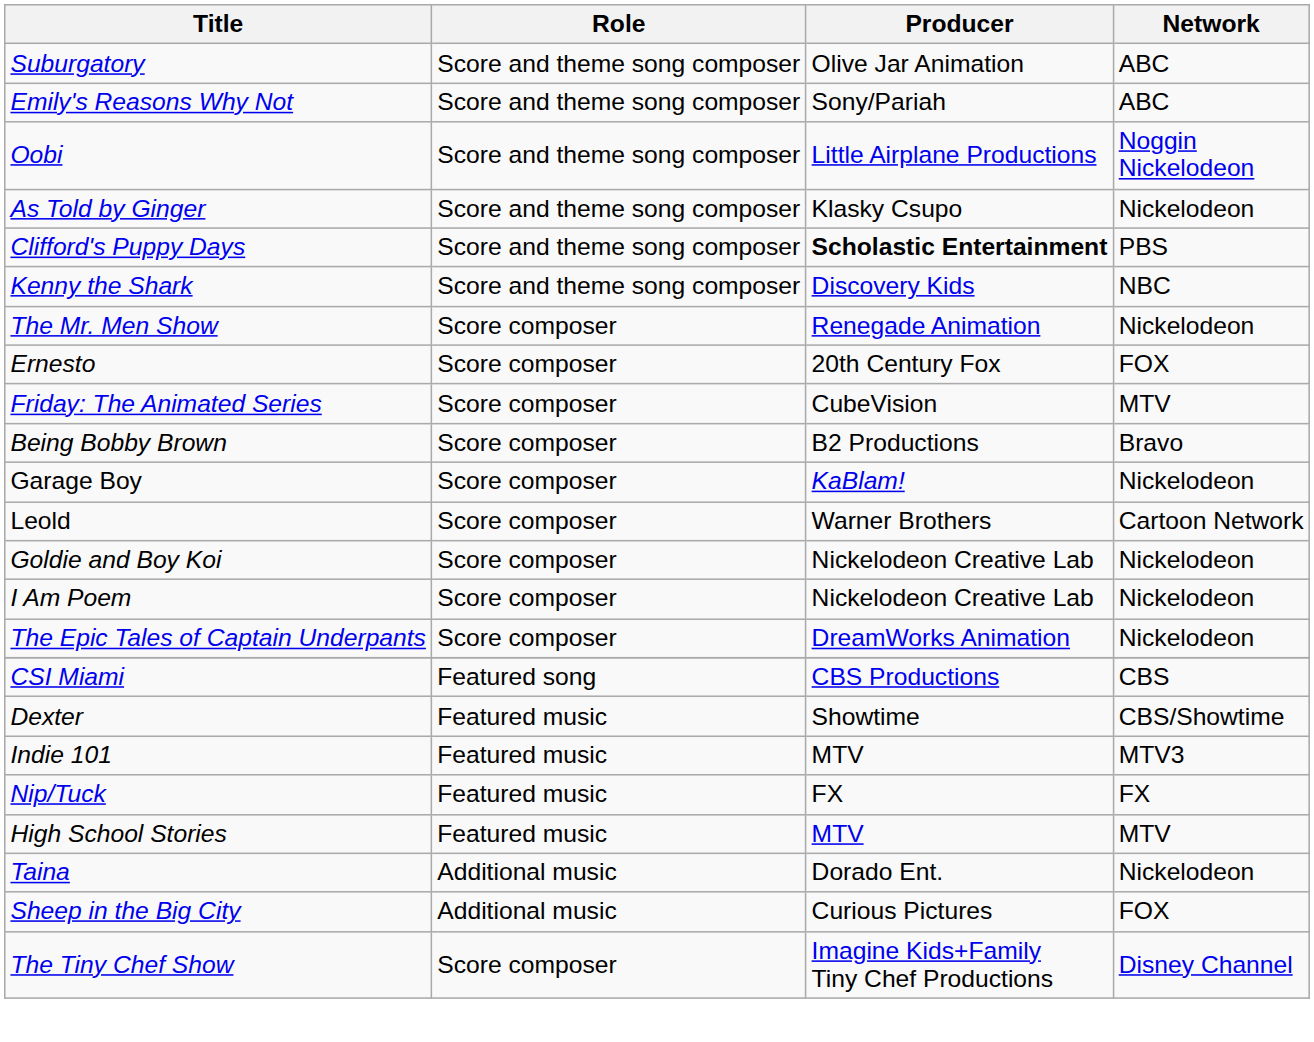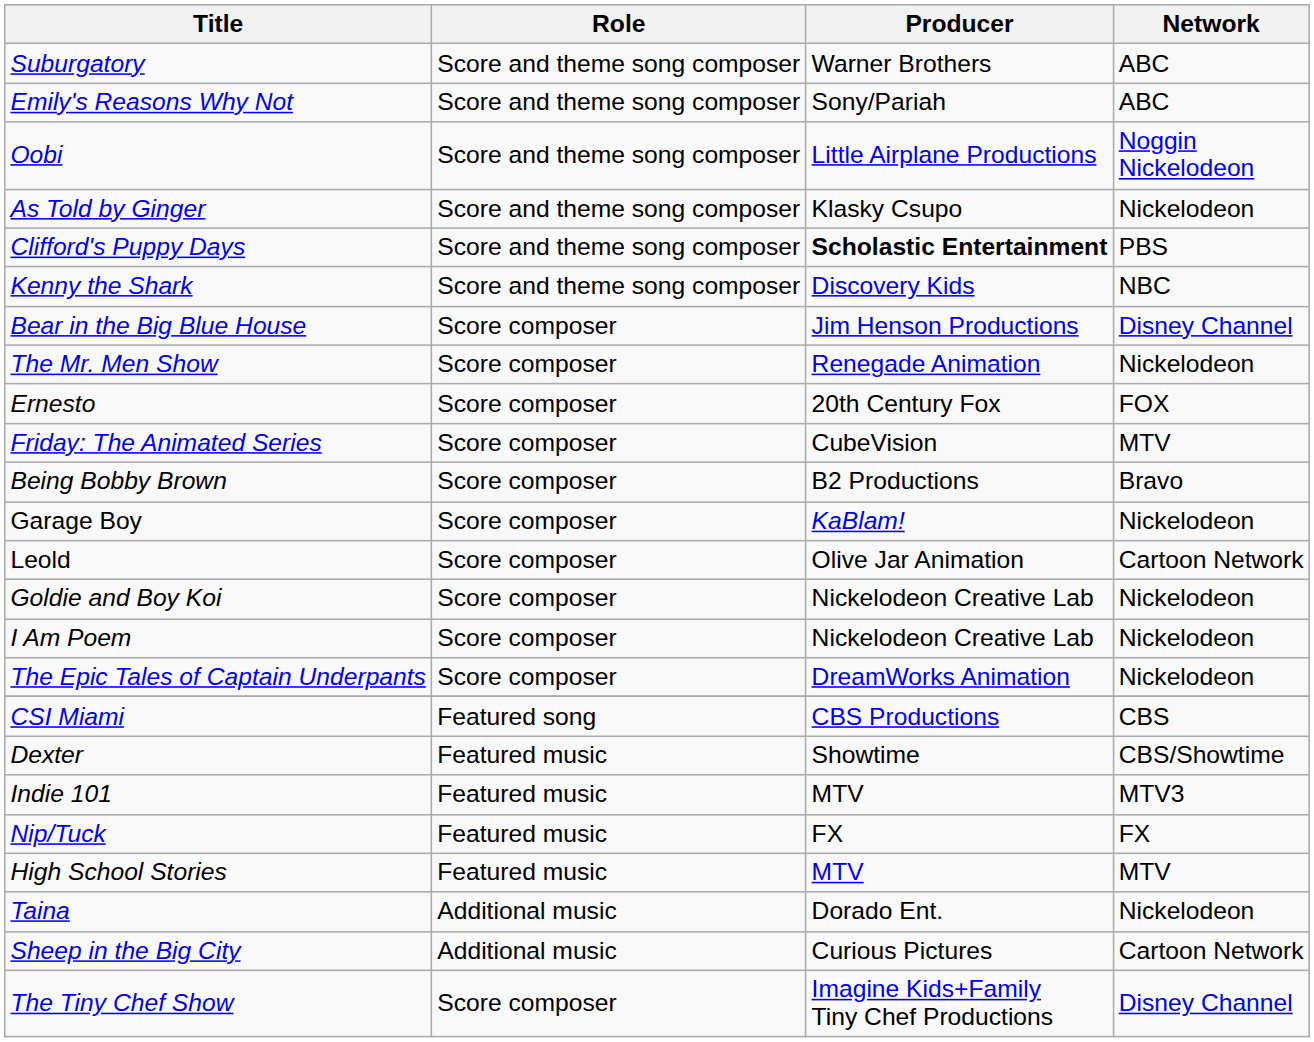 <table class="wikitable">
 <tr>
 <th>Title</th>
 <th>Role</th>
 <th>Producer</th>
 <th>Network</th>
 </tr>
 <tr>
 <td><em><a href='#'>Suburgatory</a></em></td>
 <td>Score and theme song composer</td>
-<td>Olive Jar Animation</td>
+<td>Warner Brothers</td>
 <td>ABC</td>
 </tr>
 <tr>
 <td><em><a href='#'>Emily's Reasons Why Not</a></em></td>
 <td>Score and theme song composer</td>
 <td>Sony/Pariah</td>
 <td>ABC</td>
 </tr>
 <tr>
 <td><em><a href='#'>Oobi</a></em></td>
 <td>Score and theme song composer</td>
 <td><a href='#'>Little Airplane Productions</a></td>
 <td><a href='#'>Noggin</a><br><a href='#'>Nickelodeon</a></td>
 </tr>
 <tr>
 <td><em><a href='#'>As Told by Ginger</a></em></td>
 <td>Score and theme song composer</td>
 <td>Klasky Csupo</td>
 <td>Nickelodeon</td>
 </tr>
 <tr>
 <td><em><a href='#'>Clifford's Puppy Days</a></em></td>
 <td>Score and theme song composer</td>
 <td><strong>Scholastic Entertainment</strong></td>
 <td>PBS</td>
 </tr>
 <tr>
 <td><em><a href='#'>Kenny the Shark</a></em></td>
 <td>Score and theme song composer</td>
 <td><a href='#'>Discovery Kids</a></td>
 <td>NBC</td>
+</tr>
+<tr>
+<td><em><a href='#'>Bear in the Big Blue House</a></em></td>
+<td>Score composer</td>
+<td><a href='#'>Jim Henson Productions</a></td>
+<td><a href='#'>Disney Channel</a></td>
 </tr>
 <tr>
 <td><em><a href='#'>The Mr. Men Show</a></em></td>
 <td>Score composer</td>
 <td><a href='#'>Renegade Animation</a></td>
 <td>Nickelodeon</td>
 </tr>
 <tr>
 <td><em>Ernesto</em></td>
 <td>Score composer</td>
 <td>20th Century Fox</td>
 <td>FOX</td>
 </tr>
 <tr>
 <td><em><a href='#'>Friday: The Animated Series</a></em></td>
 <td>Score composer</td>
 <td>CubeVision</td>
 <td>MTV</td>
 </tr>
 <tr>
 <td><em>Being Bobby Brown</em></td>
 <td>Score composer</td>
 <td>B2 Productions</td>
 <td>Bravo</td>
 </tr>
 <tr>
 <td>Garage Boy</td>
 <td>Score composer</td>
 <td><em><a href='#'>KaBlam!</a></em></td>
 <td>Nickelodeon</td>
 </tr>
 <tr>
 <td>Leold</td>
 <td>Score composer</td>
-<td>Warner Brothers</td>
+<td>Olive Jar Animation</td>
 <td>Cartoon Network</td>
 </tr>
 <tr>
 <td><em>Goldie and Boy Koi</em></td>
 <td>Score composer</td>
 <td>Nickelodeon Creative Lab</td>
 <td>Nickelodeon</td>
 </tr>
 <tr>
 <td><em>I Am Poem</em></td>
 <td>Score composer</td>
 <td>Nickelodeon Creative Lab</td>
 <td>Nickelodeon</td>
 </tr>
 <tr>
 <td><em><a href='#'>The Epic Tales of Captain Underpants</a></em></td>
 <td>Score composer</td>
 <td><a href='#'>DreamWorks Animation</a></td>
 <td>Nickelodeon</td>
 </tr>
 <tr>
 </tr>
 <tr>
 <td><em><a href='#'>CSI Miami</a></em></td>
 <td>Featured song</td>
 <td><a href='#'>CBS Productions</a></td>
 <td>CBS</td>
 </tr>
 <tr>
 <td><em>Dexter</em></td>
 <td>Featured music</td>
 <td>Showtime</td>
 <td>CBS/Showtime</td>
 </tr>
 <tr>
 <td><em>Indie 101</em></td>
 <td>Featured music</td>
 <td>MTV</td>
 <td>MTV3</td>
 </tr>
 <tr>
 <td><em><a href='#'>Nip/Tuck</a></em></td>
 <td>Featured music</td>
 <td>FX</td>
 <td>FX</td>
 </tr>
 <tr>
 <td><em>High School Stories</em></td>
 <td>Featured music</td>
 <td><a href='#'>MTV</a></td>
 <td>MTV</td>
 </tr>
 <tr>
 <td><em><a href='#'>Taina</a></em></td>
 <td>Additional music</td>
 <td>Dorado Ent.</td>
 <td>Nickelodeon</td>
 </tr>
 <tr>
 <td><em><a href='#'>Sheep in the Big City</a></em></td>
 <td>Additional music</td>
 <td>Curious Pictures</td>
-<td>FOX</td>
+<td>Cartoon Network</td>
 </tr>
 <tr>
 <td><em><a href='#'>The Tiny Chef Show</a></em></td>
 <td>Score composer</td>
 <td><a href='#'>Imagine Kids+Family</a><br>Tiny Chef Productions</td>
 <td><a href='#'>Disney Channel</a></td>
 </tr>
 </table>
